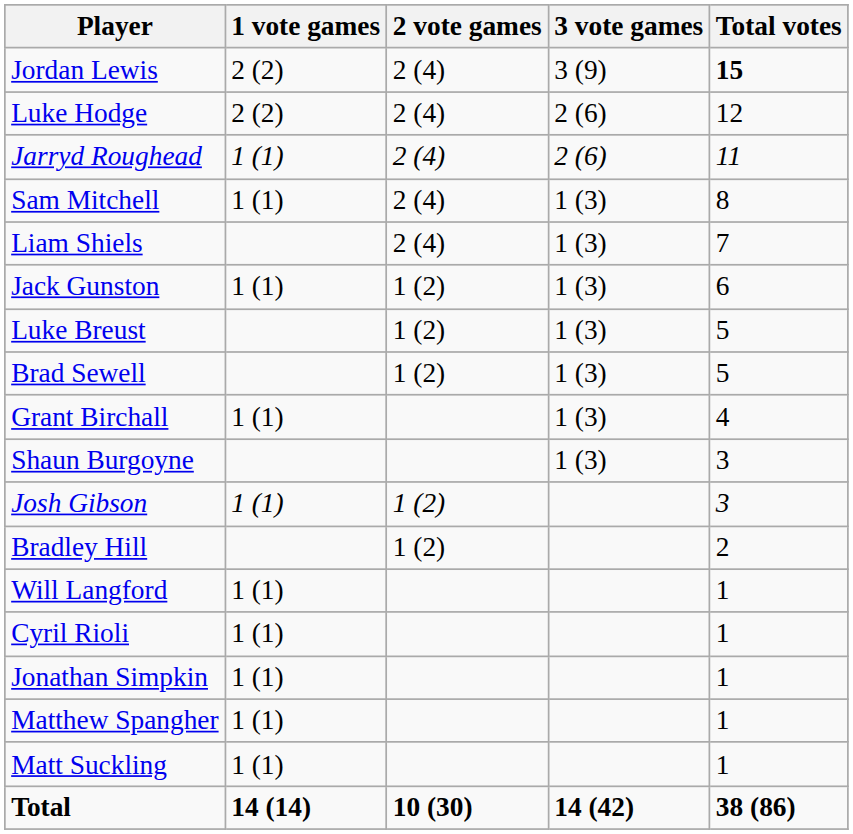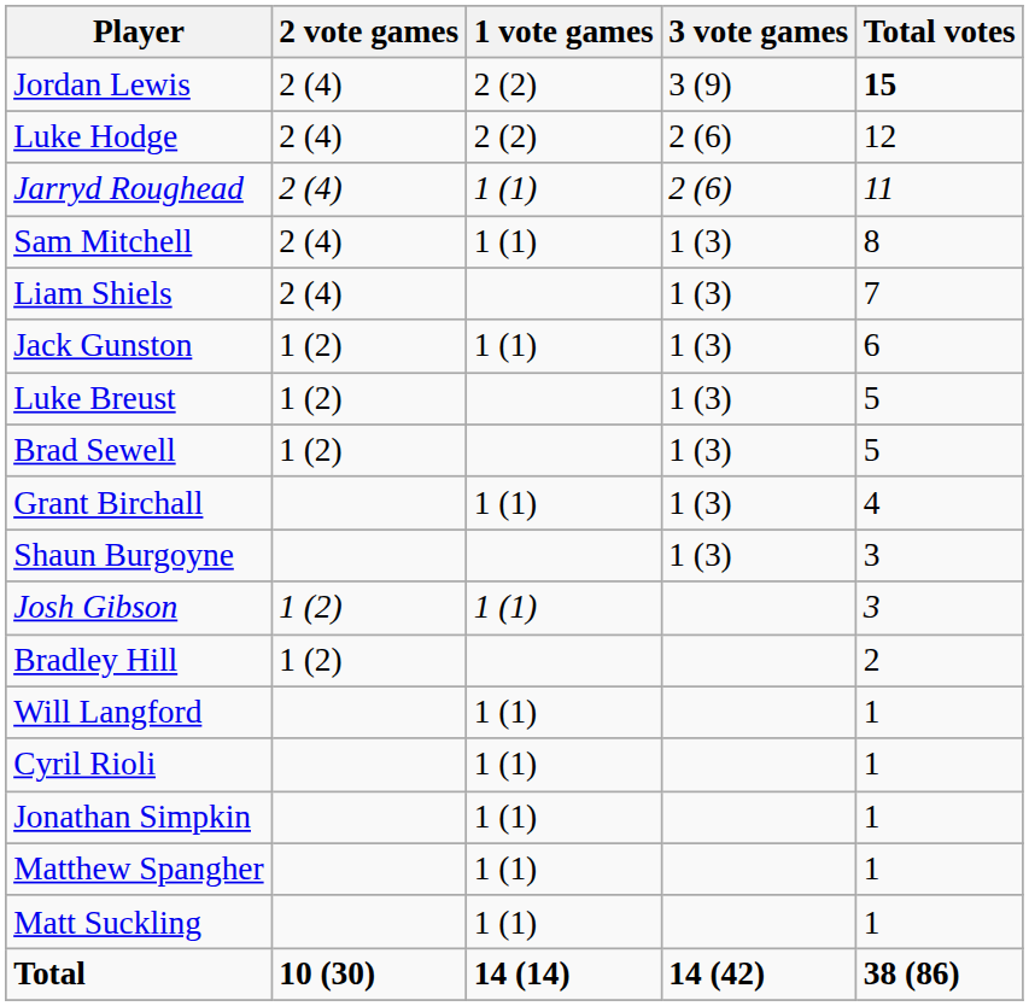 <table class="wikitable">
 <tr>
 <th>Player</th>
+<th>2 vote games</th>
 <th>1 vote games</th>
-<th>2 vote games</th>
 <th>3 vote games</th>
 <th>Total votes</th>
 </tr>
 <tr>
 <td><a href='#'>Jordan Lewis</a></td>
+<td>2 (4)</td>
 <td>2 (2)</td>
-<td>2 (4)</td>
 <td>3 (9)</td>
 <td><strong>15</strong></td>
 </tr>
 <tr>
 <td><a href='#'>Luke Hodge</a></td>
+<td>2 (4)</td>
 <td>2 (2)</td>
-<td>2 (4)</td>
 <td>2 (6)</td>
 <td>12</td>
 </tr>
 <tr>
 <td><em><a href='#'>Jarryd Roughead</a></em></td>
+<td><em>2 (4)</em></td>
 <td><em>1 (1)</em></td>
-<td><em>2 (4)</em></td>
 <td><em>2 (6)</em></td>
 <td><em>11</em></td>
 </tr>
 <tr>
 <td><a href='#'>Sam Mitchell</a></td>
+<td>2 (4)</td>
 <td>1 (1)</td>
-<td>2 (4)</td>
 <td>1 (3)</td>
 <td>8</td>
 </tr>
 <tr>
 <td><a href='#'>Liam Shiels</a></td>
+<td>2 (4)</td>
 <td> </td>
-<td>2 (4)</td>
 <td>1 (3)</td>
 <td>7</td>
 </tr>
 <tr>
 <td><a href='#'>Jack Gunston</a></td>
+<td>1 (2)</td>
 <td>1 (1)</td>
-<td>1 (2)</td>
 <td>1 (3)</td>
 <td>6</td>
 </tr>
 <tr>
 <td><a href='#'>Luke Breust</a></td>
+<td>1 (2)</td>
 <td> </td>
-<td>1 (2)</td>
 <td>1 (3)</td>
 <td>5</td>
 </tr>
 <tr>
 <td><a href='#'>Brad Sewell</a></td>
+<td>1 (2)</td>
 <td> </td>
-<td>1 (2)</td>
 <td>1 (3)</td>
 <td>5</td>
 </tr>
 <tr>
 <td><a href='#'>Grant Birchall</a></td>
+<td> </td>
 <td>1 (1)</td>
-<td> </td>
 <td>1 (3)</td>
 <td>4</td>
 </tr>
 <tr>
 <td><a href='#'>Shaun Burgoyne</a></td>
 <td> </td>
 <td> </td>
 <td>1 (3)</td>
 <td>3</td>
 </tr>
 <tr>
 <td><em><a href='#'>Josh Gibson</a></em></td>
+<td><em>1 (2)</em></td>
 <td><em>1 (1)</em></td>
-<td><em>1 (2)</em></td>
 <td> </td>
 <td><em>3</em></td>
 </tr>
 <tr>
 <td><a href='#'>Bradley Hill</a></td>
+<td>1 (2)</td>
 <td> </td>
-<td>1 (2)</td>
 <td> </td>
 <td>2</td>
 </tr>
 <tr>
 <td><a href='#'>Will Langford</a></td>
+<td> </td>
 <td>1 (1)</td>
-<td> </td>
 <td> </td>
 <td>1</td>
 </tr>
 <tr>
 <td><a href='#'>Cyril Rioli</a></td>
+<td> </td>
 <td>1 (1)</td>
-<td> </td>
 <td> </td>
 <td>1</td>
 </tr>
 <tr>
 <td><a href='#'>Jonathan Simpkin</a></td>
+<td> </td>
 <td>1 (1)</td>
-<td> </td>
 <td> </td>
 <td>1</td>
 </tr>
 <tr>
 <td><a href='#'>Matthew Spangher</a></td>
+<td> </td>
 <td>1 (1)</td>
-<td> </td>
 <td> </td>
 <td>1</td>
 </tr>
 <tr>
 <td><a href='#'>Matt Suckling</a></td>
+<td> </td>
 <td>1 (1)</td>
-<td> </td>
 <td> </td>
 <td>1</td>
 </tr>
 <tr>
 <td><strong>Total</strong></td>
+<td><strong>10 (30)</strong></td>
 <td><strong>14 (14)</strong></td>
-<td><strong>10 (30)</strong></td>
 <td><strong>14 (42)</strong></td>
 <td><strong> 38 (86)</strong></td>
 </tr>
 </table>
